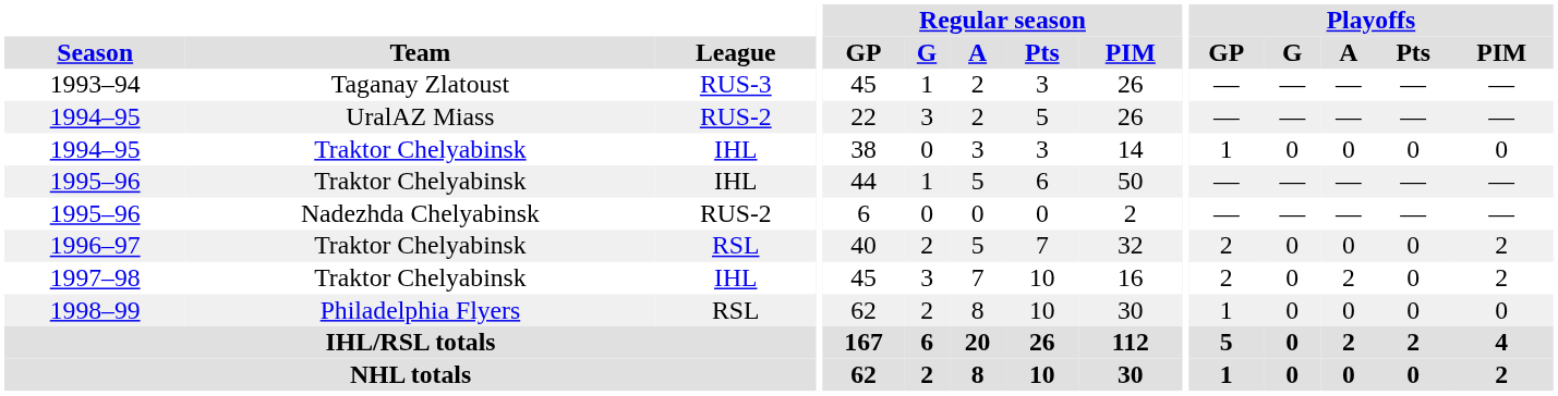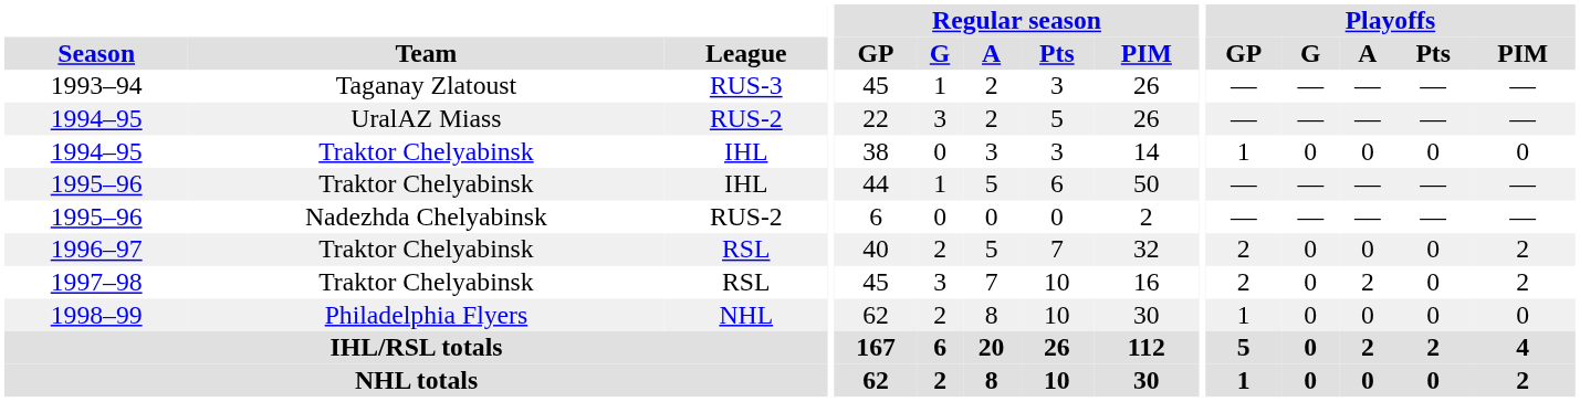 <table border="0" cellpadding="1" cellspacing="0" style="text-align:center; width:60em">
 <tr bgcolor="#e0e0e0">
 <th colspan="3" bgcolor="#ffffff"></th>
 <th rowspan="100" bgcolor="#ffffff"></th>
 <th colspan="5"><a href='#'>Regular season</a></th>
 <th rowspan="100" bgcolor="#ffffff"></th>
 <th colspan="5"><a href='#'>Playoffs</a></th>
 </tr>
 <tr bgcolor="#e0e0e0">
 <th><a href='#'>Season</a></th>
 <th>Team</th>
 <th>League</th>
 <th>GP</th>
 <th><a href='#'>G</a></th>
 <th><a href='#'>A</a></th>
 <th><a href='#'>Pts</a></th>
 <th><a href='#'>PIM</a></th>
 <th>GP</th>
 <th>G</th>
 <th>A</th>
 <th>Pts</th>
 <th>PIM</th>
 </tr>
 <tr>
 <td>1993–94</td>
 <td>Taganay Zlatoust</td>
 <td><a href='#'>RUS-3</a></td>
 <td>45</td>
 <td>1</td>
 <td>2</td>
 <td>3</td>
 <td>26</td>
 <td>—</td>
 <td>—</td>
 <td>—</td>
 <td>—</td>
 <td>—</td>
 </tr>
 <tr bgcolor="#f0f0f0">
 <td><a href='#'>1994–95</a></td>
 <td>UralAZ Miass</td>
 <td><a href='#'>RUS-2</a></td>
 <td>22</td>
 <td>3</td>
 <td>2</td>
 <td>5</td>
 <td>26</td>
 <td>—</td>
 <td>—</td>
 <td>—</td>
 <td>—</td>
 <td>—</td>
 </tr>
 <tr>
 <td><a href='#'>1994–95</a></td>
 <td><a href='#'>Traktor Chelyabinsk</a></td>
 <td><a href='#'>IHL</a></td>
 <td>38</td>
 <td>0</td>
 <td>3</td>
 <td>3</td>
 <td>14</td>
 <td>1</td>
 <td>0</td>
 <td>0</td>
 <td>0</td>
 <td>0</td>
 </tr>
 <tr bgcolor="#f0f0f0">
 <td><a href='#'>1995–96</a></td>
 <td>Traktor Chelyabinsk</td>
 <td>IHL</td>
 <td>44</td>
 <td>1</td>
 <td>5</td>
 <td>6</td>
 <td>50</td>
 <td>—</td>
 <td>—</td>
 <td>—</td>
 <td>—</td>
 <td>—</td>
 </tr>
 <tr>
 <td><a href='#'>1995–96</a></td>
 <td>Nadezhda Chelyabinsk</td>
 <td>RUS-2</td>
 <td>6</td>
 <td>0</td>
 <td>0</td>
 <td>0</td>
 <td>2</td>
 <td>—</td>
 <td>—</td>
 <td>—</td>
 <td>—</td>
 <td>—</td>
 </tr>
 <tr bgcolor="#f0f0f0">
 <td><a href='#'>1996–97</a></td>
 <td>Traktor Chelyabinsk</td>
 <td><a href='#'>RSL</a></td>
 <td>40</td>
 <td>2</td>
 <td>5</td>
 <td>7</td>
 <td>32</td>
 <td>2</td>
 <td>0</td>
 <td>0</td>
 <td>0</td>
 <td>2</td>
 </tr>
 <tr>
 <td><a href='#'>1997–98</a></td>
 <td>Traktor Chelyabinsk</td>
-<td><a href='#'>IHL</a></td>
+<td>RSL</td>
 <td>45</td>
 <td>3</td>
 <td>7</td>
 <td>10</td>
 <td>16</td>
 <td>2</td>
 <td>0</td>
 <td>2</td>
 <td>0</td>
 <td>2</td>
 </tr>
 <tr bgcolor="#f0f0f0">
 <td><a href='#'>1998–99</a></td>
 <td><a href='#'>Philadelphia Flyers</a></td>
-<td>RSL</td>
+<td><a href='#'>NHL</a></td>
 <td>62</td>
 <td>2</td>
 <td>8</td>
 <td>10</td>
 <td>30</td>
 <td>1</td>
 <td>0</td>
 <td>0</td>
 <td>0</td>
 <td>0</td>
 </tr>
 <tr bgcolor="#e0e0e0">
 <th colspan="3">IHL/RSL totals</th>
 <th>167</th>
 <th>6</th>
 <th>20</th>
 <th>26</th>
 <th>112</th>
 <th>5</th>
 <th>0</th>
 <th>2</th>
 <th>2</th>
 <th>4</th>
 </tr>
 <tr bgcolor="#e0e0e0">
 <th colspan="3">NHL totals</th>
 <th>62</th>
 <th>2</th>
 <th>8</th>
 <th>10</th>
 <th>30</th>
 <th>1</th>
 <th>0</th>
 <th>0</th>
 <th>0</th>
 <th>2</th>
 </tr>
 </table>
